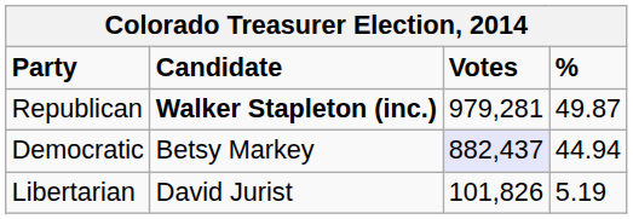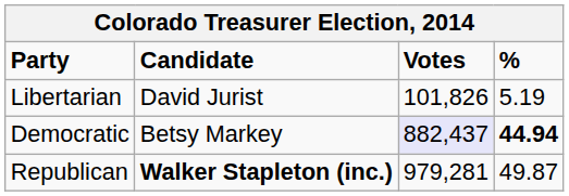 <table class="wikitable">
 <tr>
 <th colspan="4">Colorado Treasurer Election, 2014</th>
 </tr>
 <tr>
 <td><strong>Party</strong></td>
 <td><strong>Candidate</strong></td>
 <td><strong>Votes</strong></td>
 <td><strong>%</strong></td>
 </tr>
 <tr>
+<td>Libertarian</td>
+<td>David Jurist</td>
+<td>101,826</td>
+<td>5.19</td>
+</tr>
+<tr>
+<td>Democratic</td>
+<td>Betsy Markey</td>
+<td style="background: lavender;">882,437</td>
+<td><strong>44.94</strong></td>
+</tr>
+<tr>
 <td>Republican</td>
 <td><strong>Walker Stapleton (inc.)</strong></td>
 <td>979,281</td>
 <td>49.87</td>
 </tr>
-<tr>
-<td>Democratic</td>
-<td>Betsy Markey</td>
-<td style="background: lavender;">882,437</td>
-<td>44.94</td>
-</tr>
-<tr>
-<td>Libertarian</td>
-<td>David Jurist</td>
-<td>101,826</td>
-<td>5.19</td>
-</tr>
 </table>
